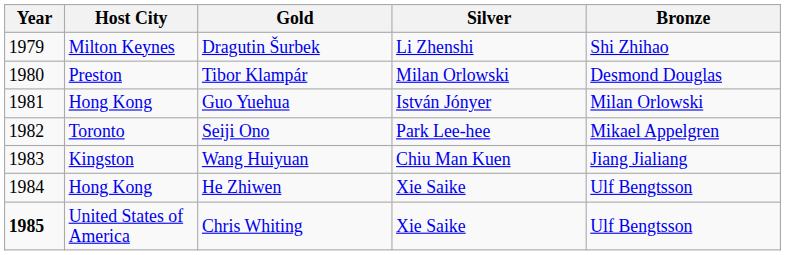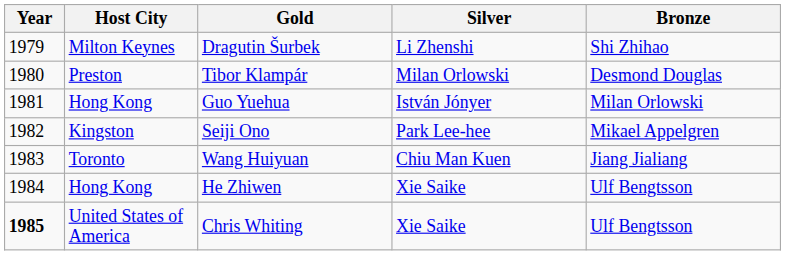 <table class="wikitable" style="text-align: left; width: 700px;">
 <tr>
 <th style="width:20px;">Year</th>
 <th style="width:80px;">Host City</th>
 <th style="width:120px;" style="background-color: gold">Gold</th>
 <th style="width:120px;" style="background-color: silver">Silver</th>
 <th style="width:120px;" style="background-color: #cc9966">Bronze</th>
 </tr>
 <tr>
 <td>1979</td>
 <td><a href='#'>Milton Keynes</a></td>
 <td> <a href='#'>Dragutin Šurbek</a></td>
 <td> <a href='#'>Li Zhenshi</a></td>
 <td> <a href='#'>Shi Zhihao</a></td>
 </tr>
 <tr>
 <td>1980</td>
 <td><a href='#'>Preston</a></td>
 <td> <a href='#'>Tibor Klampár</a></td>
 <td> <a href='#'>Milan Orlowski</a></td>
 <td> <a href='#'>Desmond Douglas</a></td>
 </tr>
 <tr>
 <td>1981</td>
 <td><a href='#'>Hong Kong</a></td>
 <td> <a href='#'>Guo Yuehua</a></td>
 <td> <a href='#'>István Jónyer</a></td>
 <td> <a href='#'>Milan Orlowski</a></td>
 </tr>
 <tr>
 <td>1982</td>
-<td><a href='#'>Toronto</a></td>
+<td><a href='#'>Kingston</a></td>
 <td> <a href='#'>Seiji Ono</a></td>
 <td> <a href='#'>Park Lee-hee</a></td>
 <td> <a href='#'>Mikael Appelgren</a></td>
 </tr>
 <tr>
 <td>1983</td>
-<td><a href='#'>Kingston</a></td>
+<td><a href='#'>Toronto</a></td>
 <td> <a href='#'>Wang Huiyuan</a></td>
 <td> <a href='#'>Chiu Man Kuen</a></td>
 <td> <a href='#'>Jiang Jialiang</a></td>
 </tr>
 <tr>
 <td>1984</td>
 <td><a href='#'>Hong Kong</a></td>
 <td> <a href='#'>He Zhiwen</a></td>
 <td> <a href='#'>Xie Saike</a></td>
 <td> <a href='#'>Ulf Bengtsson</a></td>
 </tr>
 <tr>
 <td><strong>1985</strong></td>
 <td><a href='#'>United States of America</a></td>
 <td> <a href='#'>Chris Whiting</a></td>
 <td> <a href='#'>Xie Saike</a></td>
 <td> <a href='#'>Ulf Bengtsson</a></td>
 </tr>
 </table>
